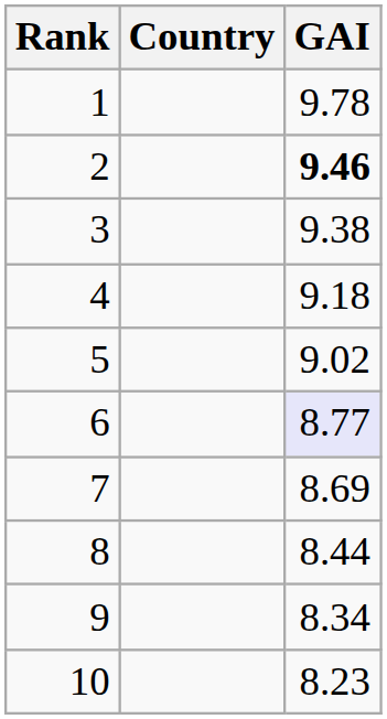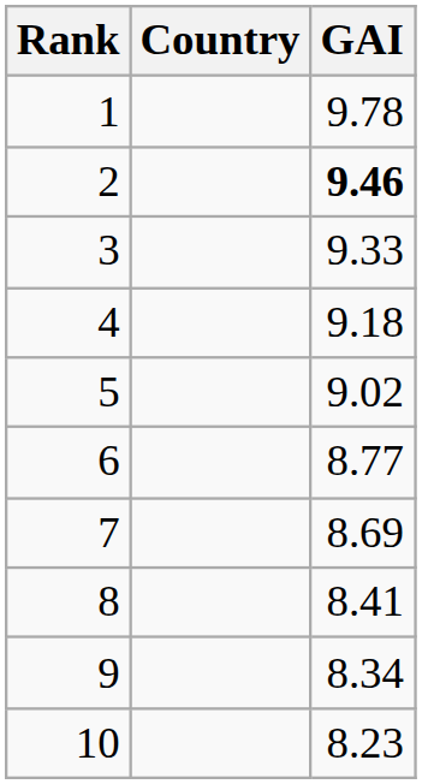 <table class="wikitable" style="text-align:right;">
 <tr>
 <th>Rank</th>
 <th>Country</th>
 <th>GAI</th>
 </tr>
 <tr>
 <td>1</td>
 <td align="left"></td>
 <td>9.78</td>
 </tr>
 <tr>
 <td>2</td>
 <td align="left"></td>
 <td><strong>9.46</strong></td>
 </tr>
 <tr>
 <td>3</td>
 <td align="left"></td>
-<td>9.38</td>
+<td>9.33</td>
 </tr>
 <tr>
 <td>4</td>
 <td align="left"></td>
 <td>9.18</td>
 </tr>
 <tr>
 <td>5</td>
 <td align="left"></td>
 <td>9.02</td>
 </tr>
 <tr>
 <td>6</td>
 <td align="left"></td>
-<td style="background: lavender;">8.77</td>
+<td>8.77</td>
 </tr>
 <tr>
 <td>7</td>
 <td align="left"></td>
 <td>8.69</td>
 </tr>
 <tr>
 <td>8</td>
 <td align="left"></td>
-<td>8.44</td>
+<td>8.41</td>
 </tr>
 <tr>
 <td>9</td>
 <td align="left"></td>
 <td>8.34</td>
 </tr>
 <tr>
 <td>10</td>
 <td align="left"></td>
 <td>8.23</td>
 </tr>
 </table>
